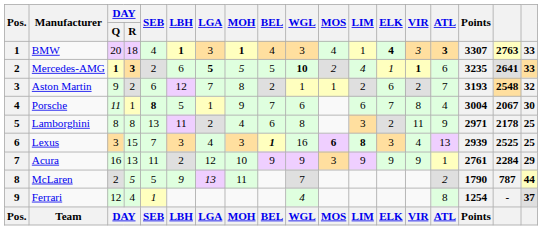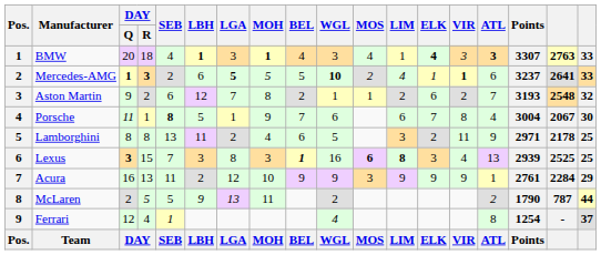 <table class="wikitable" style="font-size:85%;">
 <tr>
 <th rowspan="2">Pos.</th>
 <th rowspan="2">Manufacturer</th>
 <th colspan="2"><a href='#'>DAY</a></th>
 <th rowspan="2"><a href='#'>SEB</a></th>
 <th rowspan="2"><a href='#'>LBH</a></th>
 <th rowspan="2"><a href='#'>LGA</a></th>
 <th rowspan="2"><a href='#'>MOH</a></th>
 <th rowspan="2"><a href='#'>BEL</a></th>
 <th rowspan="2"><a href='#'>WGL</a></th>
 <th rowspan="2"><a href='#'>MOS</a></th>
 <th rowspan="2"><a href='#'>LIM</a></th>
 <th rowspan="2"><a href='#'>ELK</a></th>
 <th rowspan="2"><a href='#'>VIR</a></th>
 <th rowspan="2"><a href='#'>ATL</a></th>
 <th rowspan="2">Points</th>
 <th rowspan="2"></th>
 <th rowspan="2"></th>
 </tr>
 <tr>
 <th>Q</th>
 <th>R</th>
 </tr>
 <tr>
 <th>1</th>
 <td> <a href='#'>BMW</a></td>
 <td style="background:#efcfff;" align="center">20</td>
 <td style="background:#efcfff;" align="center">18</td>
 <td style="background:#dfffdf;" align="center">4</td>
 <td style="background:#ffffbf;" align="center"><strong>1</strong></td>
 <td style="background:#ffdf9f;" align="center">3</td>
 <td style="background:#ffffbf;" align="center"><strong>1</strong></td>
 <td style="background:#ffdf9f;" align="center">4</td>
 <td style="background:#ffdf9f;" align="center">3</td>
 <td style="background:#dfffdf;" align="center">4</td>
 <td style="background:#ffffbf;" align="center">1</td>
 <td style="background:#dfffdf;" align="center"><strong>4</strong></td>
 <td style="background:#ffdf9f;" align="center"><em>3</em></td>
 <td style="background:#ffdf9f;" align="center"><strong>3</strong></td>
 <th>3307</th>
 <th style="background:#ffffbf;" align="center">2763</th>
 <th>33</th>
 </tr>
 <tr>
 <th>2</th>
 <td> <a href='#'>Mercedes-AMG</a></td>
 <td style="background:#ffffbf;" align="center"><strong>1</strong></td>
 <td style="background:#ffdf9f;" align="center"><strong>3</strong></td>
 <td style="background:#dfdfdf;" align="center">2</td>
 <td style="background:#dfffdf;" align="center">6</td>
 <td style="background:#dfffdf;" align="center"><strong>5</strong></td>
 <td style="background:#dfffdf;" align="center"><em>5</em></td>
 <td style="background:#dfffdf;" align="center">5</td>
 <td style="background:#dfffdf;" align="center"><strong>10</strong></td>
 <td style="background:#dfdfdf;" align="center"><em>2</em></td>
 <td style="background:#dfffdf;" align="center"><em>4</em></td>
 <td style="background:#ffffbf;" align="center"><em>1</em></td>
 <td style="background:#ffffbf;" align="center"><strong>1</strong></td>
 <td style="background:#dfffdf;" align="center">6</td>
-<th>3235</th>
+<th>3237</th>
 <th style="background:#dfdfdf;" align="center">2641</th>
 <th style="background:#ffdf9f;" align="center">33</th>
 </tr>
 <tr>
 <th>3</th>
 <td> <a href='#'>Aston Martin</a></td>
 <td style="background:#dfffdf;" align="center">9</td>
 <td style="background:#dfdfdf;" align="center">2</td>
 <td style="background:#dfffdf;" align="center">6</td>
 <td style="background:#efcfff;" align="center">12</td>
 <td style="background:#dfffdf;" align="center">7</td>
 <td style="background:#dfffdf;" align="center">8</td>
 <td style="background:#dfdfdf;" align="center">2</td>
 <td style="background:#ffffbf;" align="center">1</td>
 <td style="background:#ffffbf;" align="center">1</td>
 <td style="background:#dfdfdf;" align="center">2</td>
 <td style="background:#dfffdf;" align="center">6</td>
 <td style="background:#dfdfdf;" align="center">2</td>
 <td style="background:#dfffdf;" align="center">7</td>
 <th>3193</th>
 <th style="background:#ffdf9f;" align="center">2548</th>
 <th>32</th>
 </tr>
 <tr>
 <th>4</th>
 <td> <a href='#'>Porsche</a></td>
 <td style="background:#dfffdf;" align="center"><em>11</em></td>
 <td style="background:#ffffbf;" align="center">1</td>
 <td style="background:#dfffdf;" align="center"><strong>8</strong></td>
 <td style="background:#dfffdf;" align="center">5</td>
 <td style="background:#ffffbf;" align="center">1</td>
 <td style="background:#dfffdf;" align="center">9</td>
 <td style="background:#dfffdf;" align="center">7</td>
 <td style="background:#dfffdf;" align="center">6</td>
 <td></td>
 <td style="background:#dfffdf;" align="center">6</td>
 <td style="background:#dfffdf;" align="center">7</td>
 <td style="background:#dfffdf;" align="center">8</td>
 <td style="background:#dfffdf;" align="center">4</td>
 <th>3004</th>
 <th>2067</th>
 <th>30</th>
 </tr>
 <tr>
 <th>5</th>
 <td> <a href='#'>Lamborghini</a></td>
 <td style="background:#dfffdf;" align="center">8</td>
 <td style="background:#dfffdf;" align="center">8</td>
 <td style="background:#dfffdf;" align="center">13</td>
 <td style="background:#efcfff;" align="center">11</td>
 <td style="background:#dfdfdf;" align="center">2</td>
 <td style="background:#dfffdf;" align="center">4</td>
 <td style="background:#dfffdf;" align="center">6</td>
-<td style="background:#dfffdf;" align="center">8</td>
+<td style="background:#dfffdf;" align="center">5</td>
 <td></td>
 <td style="background:#ffdf9f;" align="center">3</td>
 <td style="background:#dfdfdf;" align="center">2</td>
 <td style="background:#dfffdf;" align="center">11</td>
 <td style="background:#dfffdf;" align="center">9</td>
 <th>2971</th>
 <th>2178</th>
 <th>25</th>
 </tr>
 <tr>
 <th>6</th>
 <td> <a href='#'>Lexus</a></td>
-<td style="background:#ffdf9f;" align="center">3</td>
+<td style="background:#ffdf9f;" align="center"><strong>3</strong></td>
 <td style="background:#dfffdf;" align="center">15</td>
 <td style="background:#dfffdf;" align="center">7</td>
 <td style="background:#ffdf9f;" align="center">3</td>
-<td style="background:#dfffdf;" align="center">4</td>
+<td style="background:#dfffdf;" align="center">8</td>
 <td style="background:#ffdf9f;" align="center">3</td>
 <td style="background:#ffffbf;" align="center"><strong><em>1</em></strong></td>
 <td style="background:#dfffdf;" align="center">16</td>
 <td style="background:#efcfff;" align="center"><strong>6</strong></td>
 <td style="background:#dfffdf;" align="center"><strong>8</strong></td>
 <td style="background:#ffdf9f;" align="center">3</td>
 <td style="background:#dfffdf;" align="center">4</td>
 <td style="background:#efcfff;" align="center">13</td>
 <th>2939</th>
 <th>2525</th>
 <th>25</th>
 </tr>
 <tr>
 <th>7</th>
 <td> <a href='#'>Acura</a></td>
 <td style="background:#dfffdf;" align="center">16</td>
 <td style="background:#dfffdf;" align="center">13</td>
 <td style="background:#dfffdf;" align="center">11</td>
 <td style="background:#dfdfdf;" align="center">2</td>
 <td style="background:#dfffdf;" align="center">12</td>
 <td style="background:#dfffdf;" align="center">10</td>
 <td style="background:#efcfff;" align="center">9</td>
 <td style="background:#efcfff;" align="center">9</td>
 <td style="background:#ffdf9f;" align="center">3</td>
 <td style="background:#efcfff;" align="center">9</td>
 <td style="background:#dfffdf;" align="center">9</td>
 <td style="background:#dfffdf;" align="center">9</td>
 <td style="background:#ffffbf;" align="center">1</td>
 <th>2761</th>
 <th>2284</th>
 <th>29</th>
 </tr>
 <tr>
 <th>8</th>
 <td> <a href='#'>McLaren</a></td>
 <td style="background:#dfdfdf;" align="center">2</td>
 <td style="background:#dfffdf;" align="center"><em>5</em></td>
 <td style="background:#dfffdf;" align="center">5</td>
 <td style="background:#dfffdf;" align="center"><em>9</em></td>
 <td style="background:#efcfff;" align="center"><em>13</em></td>
 <td style="background:#dfffdf;" align="center">11</td>
 <td></td>
-<td style="background:#dfdfdf;" align="center">7</td>
+<td style="background:#dfdfdf;" align="center">2</td>
 <td></td>
 <td></td>
 <td></td>
 <td></td>
 <td style="background:#dfdfdf;" align="center"><em>2</em></td>
 <th>1790</th>
 <th>787</th>
 <th style="background:#ffffbf;" align="center">44</th>
 </tr>
 <tr>
 <th>9</th>
 <td> <a href='#'>Ferrari</a></td>
 <td style="background:#dfffdf;" align="center">12</td>
 <td style="background:#dfffdf;" align="center">4</td>
 <td style="background:#ffffbf;" align="center"><em>1</em></td>
 <td></td>
 <td></td>
 <td></td>
 <td></td>
 <td style="background:#dfffdf;" align="center"><em>4</em></td>
 <td></td>
 <td></td>
 <td></td>
 <td></td>
 <td style="background:#dfffdf;" align="center">8</td>
 <th>1254</th>
 <th>-</th>
 <th style="background:#dfdfdf;" align="center">37</th>
 </tr>
 <tr>
 <th>Pos.</th>
 <th>Team</th>
 <th colspan="2"><a href='#'>DAY</a></th>
 <th><a href='#'>SEB</a></th>
 <th><a href='#'>LBH</a></th>
 <th><a href='#'>LGA</a></th>
 <th><a href='#'>MOH</a></th>
 <th><a href='#'>BEL</a></th>
 <th><a href='#'>WGL</a></th>
 <th><a href='#'>MOS</a></th>
 <th><a href='#'>LIM</a></th>
 <th><a href='#'>ELK</a></th>
 <th><a href='#'>VIR</a></th>
 <th><a href='#'>ATL</a></th>
 <th>Points</th>
 <th></th>
 <th></th>
 </tr>
 </table>
